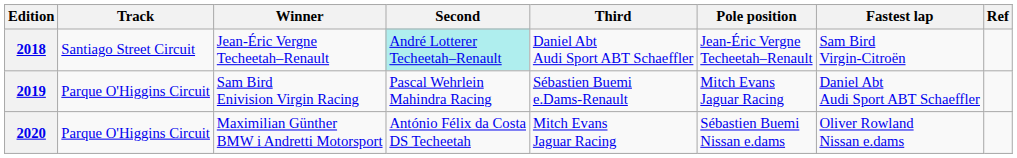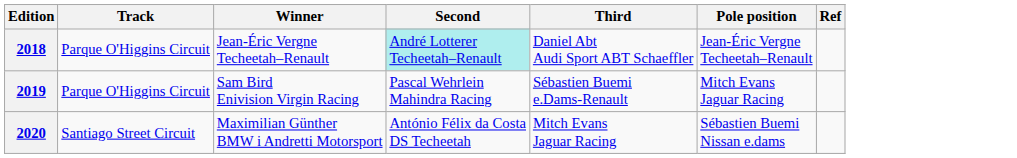 <table Class = "wikitable" style = "font-size: 90%;">
 <tr>
 <th>Edition</th>
 <th>Track</th>
 <th>Winner</th>
 <th>Second</th>
 <th>Third</th>
 <th>Pole position</th>
-<th>Fastest lap</th>
 <th>Ref</th>
 </tr>
 <tr>
 <th><a href='#'>2018</a></th>
-<td><a href='#'>Santiago Street Circuit</a></td>
+<td><a href='#'>Parque O'Higgins Circuit</a></td>
 <td> <a href='#'>Jean-Éric Vergne</a><br><a href='#'>Techeetah–Renault</a></td>
 <td style="background: paleturquoise;"> <a href='#'>André Lotterer</a><br><a href='#'>Techeetah–Renault</a></td>
 <td> <a href='#'>Daniel Abt</a><br><a href='#'>Audi Sport ABT Schaeffler</a></td>
 <td> <a href='#'>Jean-Éric Vergne</a><br><a href='#'>Techeetah–Renault</a></td>
-<td> <a href='#'>Sam Bird</a><br><a href='#'>Virgin-Citroën</a></td>
 <td align="center"></td>
 </tr>
 <tr>
 <th><a href='#'>2019</a></th>
 <td><a href='#'>Parque O'Higgins Circuit</a></td>
 <td> <a href='#'>Sam Bird</a><br><a href='#'>Enivision Virgin Racing</a></td>
 <td> <a href='#'>Pascal Wehrlein</a><br><a href='#'>Mahindra Racing</a></td>
 <td> <a href='#'>Sébastien Buemi</a><br><a href='#'>e.Dams-Renault</a></td>
 <td> <a href='#'>Mitch Evans</a><br><a href='#'>Jaguar Racing</a></td>
-<td> <a href='#'>Daniel Abt</a><br><a href='#'>Audi Sport ABT Schaeffler</a></td>
 <td align="center"></td>
 </tr>
 <tr>
 <th><a href='#'>2020</a></th>
-<td><a href='#'>Parque O'Higgins Circuit</a></td>
+<td><a href='#'>Santiago Street Circuit</a></td>
 <td> <a href='#'>Maximilian Günther</a><br><a href='#'>BMW i Andretti Motorsport</a></td>
 <td> <a href='#'>António Félix da Costa</a><br><a href='#'>DS Techeetah</a></td>
 <td> <a href='#'>Mitch Evans</a><br><a href='#'>Jaguar Racing</a></td>
 <td> <a href='#'>Sébastien Buemi</a><br><a href='#'>Nissan e.dams</a></td>
-<td> <a href='#'>Oliver Rowland</a><br><a href='#'>Nissan e.dams</a></td>
 <td align="center"></td>
 </tr>
 </table>
